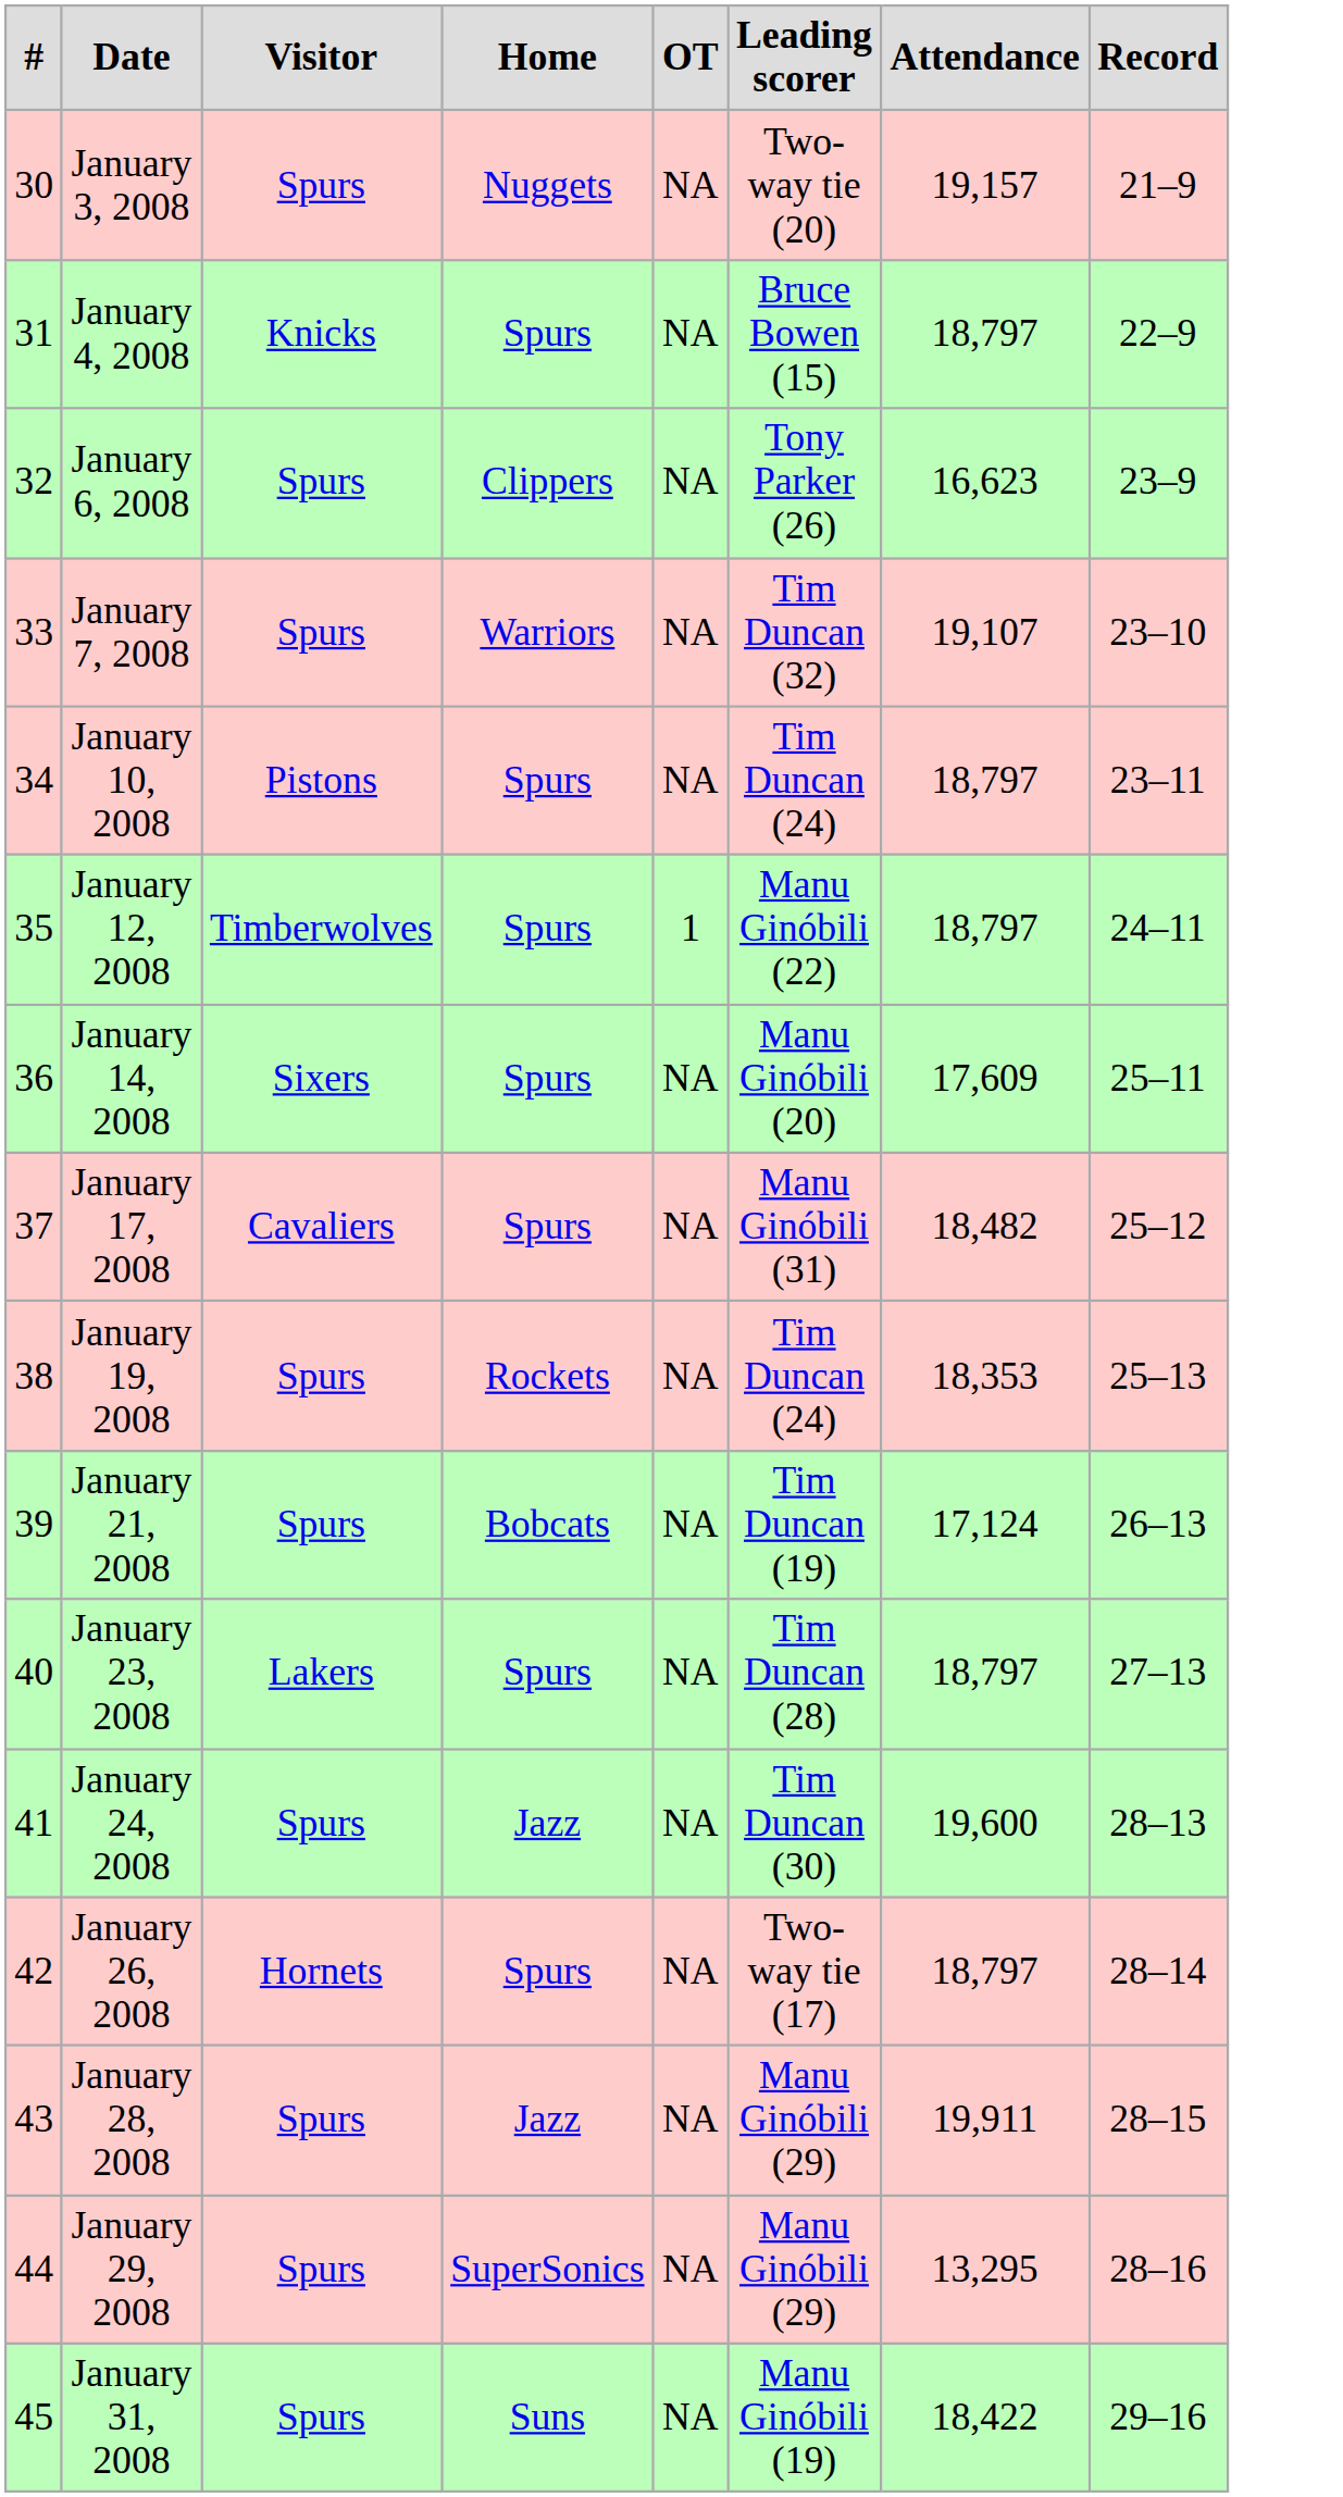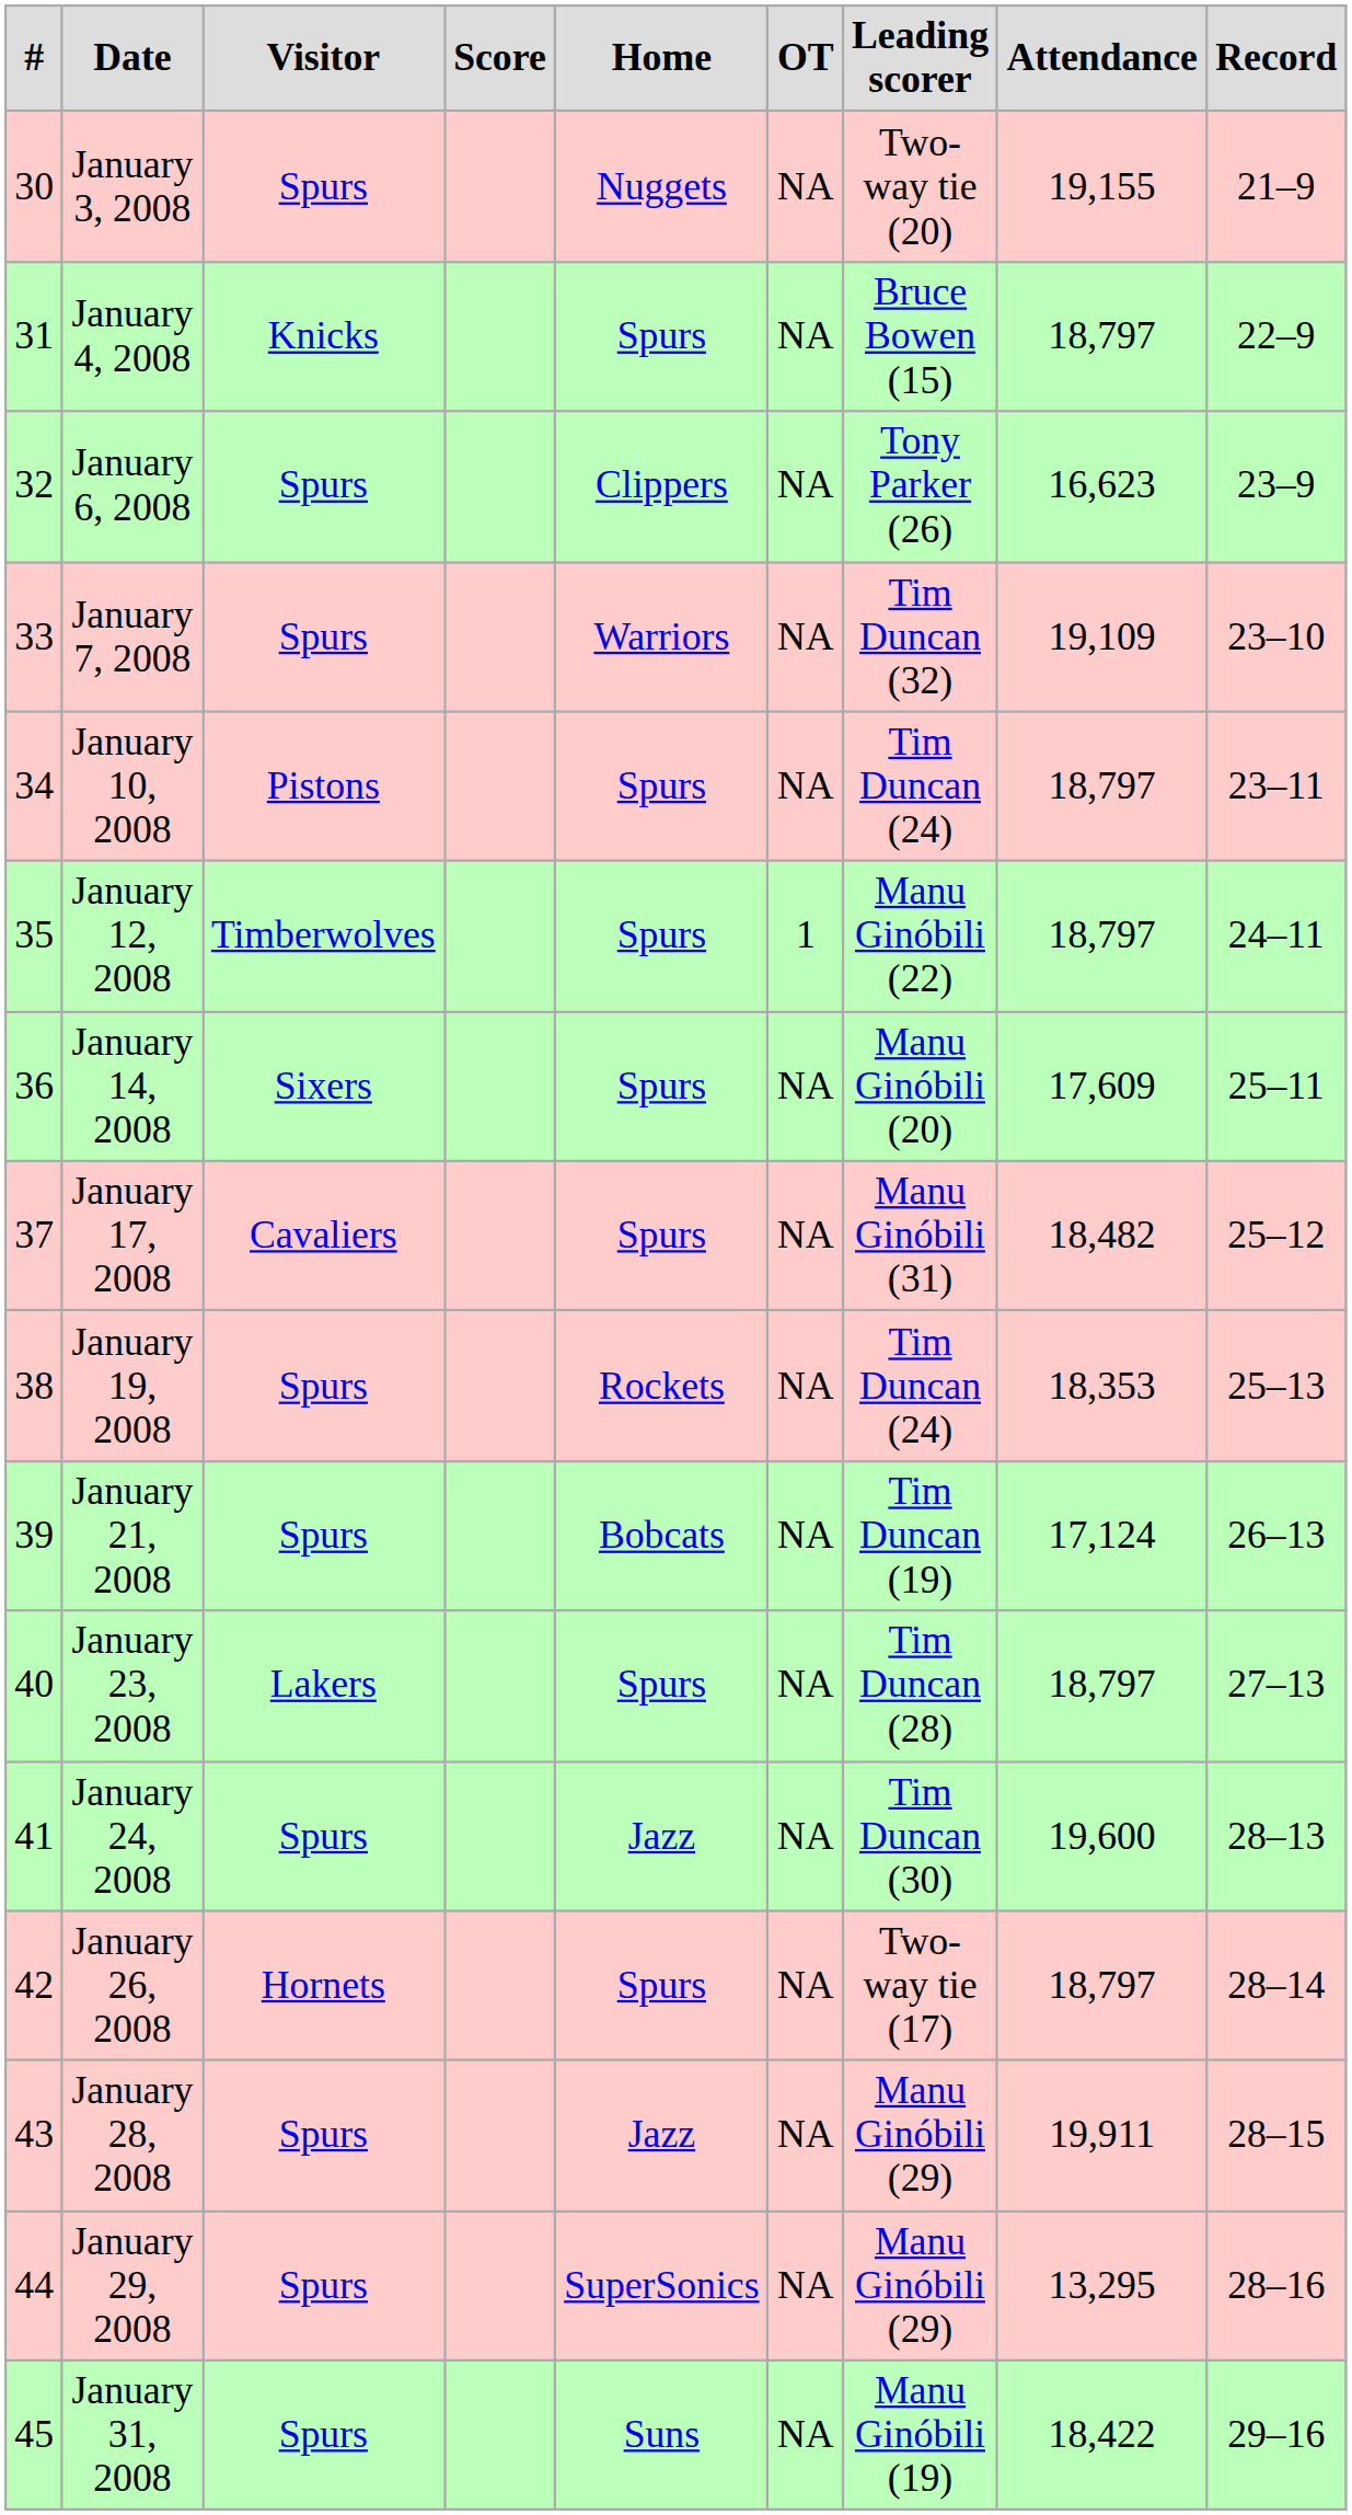 <table class="wikitable" width="80%">
 <tr align="center"  bgcolor="#dddddd">
 <td><strong>#</strong></td>
 <td><strong>Date</strong></td>
 <td><strong>Visitor</strong></td>
+<td><strong>Score</strong></td>
 <td><strong>Home</strong></td>
 <td><strong>OT</strong></td>
 <td><strong>Leading scorer</strong></td>
 <td><strong>Attendance</strong></td>
 <td><strong>Record</strong></td>
 </tr>
 <tr align="center" bgcolor="#ffcccc">
 <td>30</td>
 <td>January 3, 2008</td>
 <td><a href='#'>Spurs</a></td>
+<td></td>
 <td><a href='#'>Nuggets</a></td>
 <td>NA</td>
 <td>Two-way tie (20)</td>
-<td>19,157</td>
+<td>19,155</td>
 <td>21–9</td>
 </tr>
 <tr align="center" bgcolor="#bbffbb">
 <td>31</td>
 <td>January 4, 2008</td>
 <td><a href='#'>Knicks</a></td>
+<td></td>
 <td><a href='#'>Spurs</a></td>
 <td>NA</td>
 <td><a href='#'>Bruce Bowen</a> (15)</td>
 <td>18,797</td>
 <td>22–9</td>
 </tr>
 <tr align="center" bgcolor="#bbffbb">
 <td>32</td>
 <td>January 6, 2008</td>
 <td><a href='#'>Spurs</a></td>
+<td></td>
 <td><a href='#'>Clippers</a></td>
 <td>NA</td>
 <td><a href='#'>Tony Parker</a> (26)</td>
 <td>16,623</td>
 <td>23–9</td>
 </tr>
 <tr align="center" bgcolor="#ffcccc">
 <td>33</td>
 <td>January 7, 2008</td>
 <td><a href='#'>Spurs</a></td>
+<td></td>
 <td><a href='#'>Warriors</a></td>
 <td>NA</td>
 <td><a href='#'>Tim Duncan</a> (32)</td>
-<td>19,107</td>
+<td>19,109</td>
 <td>23–10</td>
 </tr>
 <tr align="center" bgcolor="#ffcccc">
 <td>34</td>
 <td>January 10, 2008</td>
 <td><a href='#'>Pistons</a></td>
+<td></td>
 <td><a href='#'>Spurs</a></td>
 <td>NA</td>
 <td><a href='#'>Tim Duncan</a> (24)</td>
 <td>18,797</td>
 <td>23–11</td>
 </tr>
 <tr align="center" bgcolor="#bbffbb">
 <td>35</td>
 <td>January 12, 2008</td>
 <td><a href='#'>Timberwolves</a></td>
+<td></td>
 <td><a href='#'>Spurs</a></td>
 <td>1</td>
 <td><a href='#'>Manu Ginóbili</a> (22)</td>
 <td>18,797</td>
 <td>24–11</td>
 </tr>
 <tr align="center" bgcolor="#bbffbb">
 <td>36</td>
 <td>January 14, 2008</td>
 <td><a href='#'>Sixers</a></td>
+<td></td>
 <td><a href='#'>Spurs</a></td>
 <td>NA</td>
 <td><a href='#'>Manu Ginóbili</a> (20)</td>
 <td>17,609</td>
 <td>25–11</td>
 </tr>
 <tr align="center" bgcolor="#ffcccc">
 <td>37</td>
 <td>January 17, 2008</td>
 <td><a href='#'>Cavaliers</a></td>
+<td></td>
 <td><a href='#'>Spurs</a></td>
 <td>NA</td>
 <td><a href='#'>Manu Ginóbili</a> (31)</td>
 <td>18,482</td>
 <td>25–12</td>
 </tr>
 <tr align="center" bgcolor="#ffcccc">
 <td>38</td>
 <td>January 19, 2008</td>
 <td><a href='#'>Spurs</a></td>
+<td></td>
 <td><a href='#'>Rockets</a></td>
 <td>NA</td>
 <td><a href='#'>Tim Duncan</a> (24)</td>
 <td>18,353</td>
 <td>25–13</td>
 </tr>
 <tr align="center" bgcolor="#bbffbb">
 <td>39</td>
 <td>January 21, 2008</td>
 <td><a href='#'>Spurs</a></td>
+<td></td>
 <td><a href='#'>Bobcats</a></td>
 <td>NA</td>
 <td><a href='#'>Tim Duncan</a> (19)</td>
 <td>17,124</td>
 <td>26–13</td>
 </tr>
 <tr align="center" bgcolor="#bbffbb">
 <td>40</td>
 <td>January 23, 2008</td>
 <td><a href='#'>Lakers</a></td>
+<td></td>
 <td><a href='#'>Spurs</a></td>
 <td>NA</td>
 <td><a href='#'>Tim Duncan</a> (28)</td>
 <td>18,797</td>
 <td>27–13</td>
 </tr>
 <tr align="center" bgcolor="#bbffbb">
 <td>41</td>
 <td>January 24, 2008</td>
 <td><a href='#'>Spurs</a></td>
+<td></td>
 <td><a href='#'>Jazz</a></td>
 <td>NA</td>
 <td><a href='#'>Tim Duncan</a> (30)</td>
 <td>19,600</td>
 <td>28–13</td>
 </tr>
 <tr align="center" bgcolor="#ffcccc">
 <td>42</td>
 <td>January 26, 2008</td>
 <td><a href='#'>Hornets</a></td>
+<td></td>
 <td><a href='#'>Spurs</a></td>
 <td>NA</td>
 <td>Two-way tie (17)</td>
 <td>18,797</td>
 <td>28–14</td>
 </tr>
 <tr align="center" bgcolor="#ffcccc">
 <td>43</td>
 <td>January 28, 2008</td>
 <td><a href='#'>Spurs</a></td>
+<td></td>
 <td><a href='#'>Jazz</a></td>
 <td>NA</td>
 <td><a href='#'>Manu Ginóbili</a> (29)</td>
 <td>19,911</td>
 <td>28–15</td>
 </tr>
 <tr align="center" bgcolor="#ffcccc">
 <td>44</td>
 <td>January 29, 2008</td>
 <td><a href='#'>Spurs</a></td>
+<td></td>
 <td><a href='#'>SuperSonics</a></td>
 <td>NA</td>
 <td><a href='#'>Manu Ginóbili</a> (29)</td>
 <td>13,295</td>
 <td>28–16</td>
 </tr>
 <tr align="center" bgcolor="#bbffbb">
 <td>45</td>
 <td>January 31, 2008</td>
 <td><a href='#'>Spurs</a></td>
+<td></td>
 <td><a href='#'>Suns</a></td>
 <td>NA</td>
 <td><a href='#'>Manu Ginóbili</a> (19)</td>
 <td>18,422</td>
 <td>29–16</td>
 </tr>
 </table>
